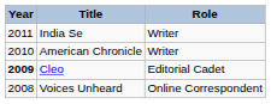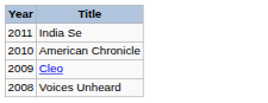 <table class="wikitable">
 <tr style="text-align:center;">
 <th style="background:#B0C4DE;">Year</th>
 <th style="background:#B0C4DE;">Title</th>
-<th style="background:#B0C4DE;">Role</th>
 </tr>
 <tr>
 <td rowspan="1">2011</td>
 <td>India Se</td>
-<td>Writer</td>
 </tr>
 <tr>
 <td rowspan="1">2010</td>
 <td>American Chronicle</td>
-<td>Writer</td>
 </tr>
 <tr>
-<td rowspan="1"><strong>2009</strong></td>
+<td rowspan="1">2009</td>
 <td><a href='#'>Cleo</a></td>
-<td>Editorial Cadet</td>
 </tr>
 <tr>
 <td rowspan="1">2008</td>
 <td>Voices Unheard</td>
-<td>Online Correspondent</td>
 </tr>
 </table>
